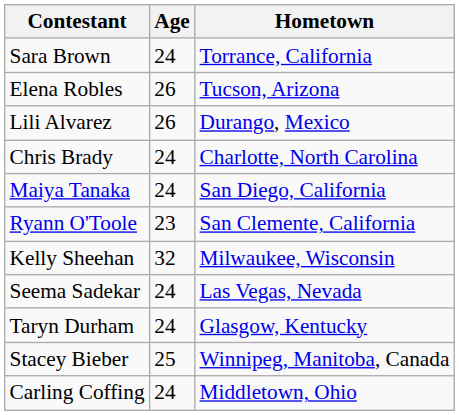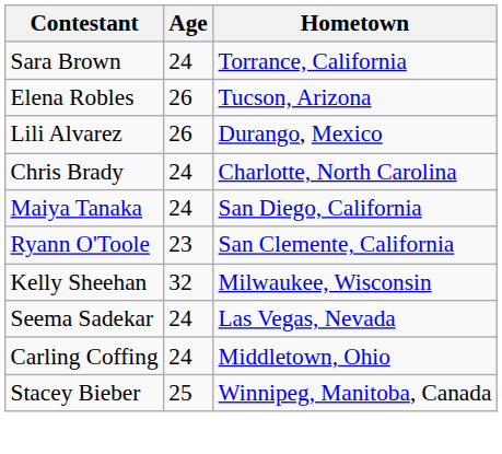 <table class="wikitable">
 <tr>
 <th>Contestant</th>
 <th>Age</th>
 <th>Hometown</th>
 </tr>
 <tr>
 <td>Sara Brown</td>
 <td>24</td>
 <td><a href='#'>Torrance, California</a></td>
 </tr>
 <tr>
 <td>Elena Robles</td>
 <td>26</td>
 <td><a href='#'>Tucson, Arizona</a></td>
 </tr>
 <tr>
 <td>Lili Alvarez</td>
 <td>26</td>
 <td><a href='#'>Durango</a>, <a href='#'>Mexico</a></td>
 </tr>
 <tr>
 <td>Chris Brady</td>
 <td>24</td>
 <td><a href='#'>Charlotte, North Carolina</a></td>
 </tr>
 <tr>
 <td><a href='#'>Maiya Tanaka</a></td>
 <td>24</td>
 <td><a href='#'>San Diego, California</a></td>
 </tr>
 <tr>
 <td><a href='#'>Ryann O'Toole</a></td>
 <td>23</td>
 <td><a href='#'>San Clemente, California</a></td>
 </tr>
 <tr>
 <td>Kelly Sheehan</td>
 <td>32</td>
 <td><a href='#'>Milwaukee, Wisconsin</a></td>
 </tr>
 <tr>
 <td>Seema Sadekar</td>
 <td>24</td>
 <td><a href='#'>Las Vegas, Nevada</a></td>
 </tr>
 <tr>
-<td>Taryn Durham</td>
+<td>Carling Coffing</td>
 <td>24</td>
-<td><a href='#'>Glasgow, Kentucky</a></td>
+<td><a href='#'>Middletown, Ohio</a></td>
 </tr>
 <tr>
 <td>Stacey Bieber</td>
 <td>25</td>
 <td><a href='#'>Winnipeg, Manitoba</a>, Canada</td>
 </tr>
-<tr>
-<td>Carling Coffing</td>
-<td>24</td>
-<td><a href='#'>Middletown, Ohio</a></td>
-</tr>
 </table>
